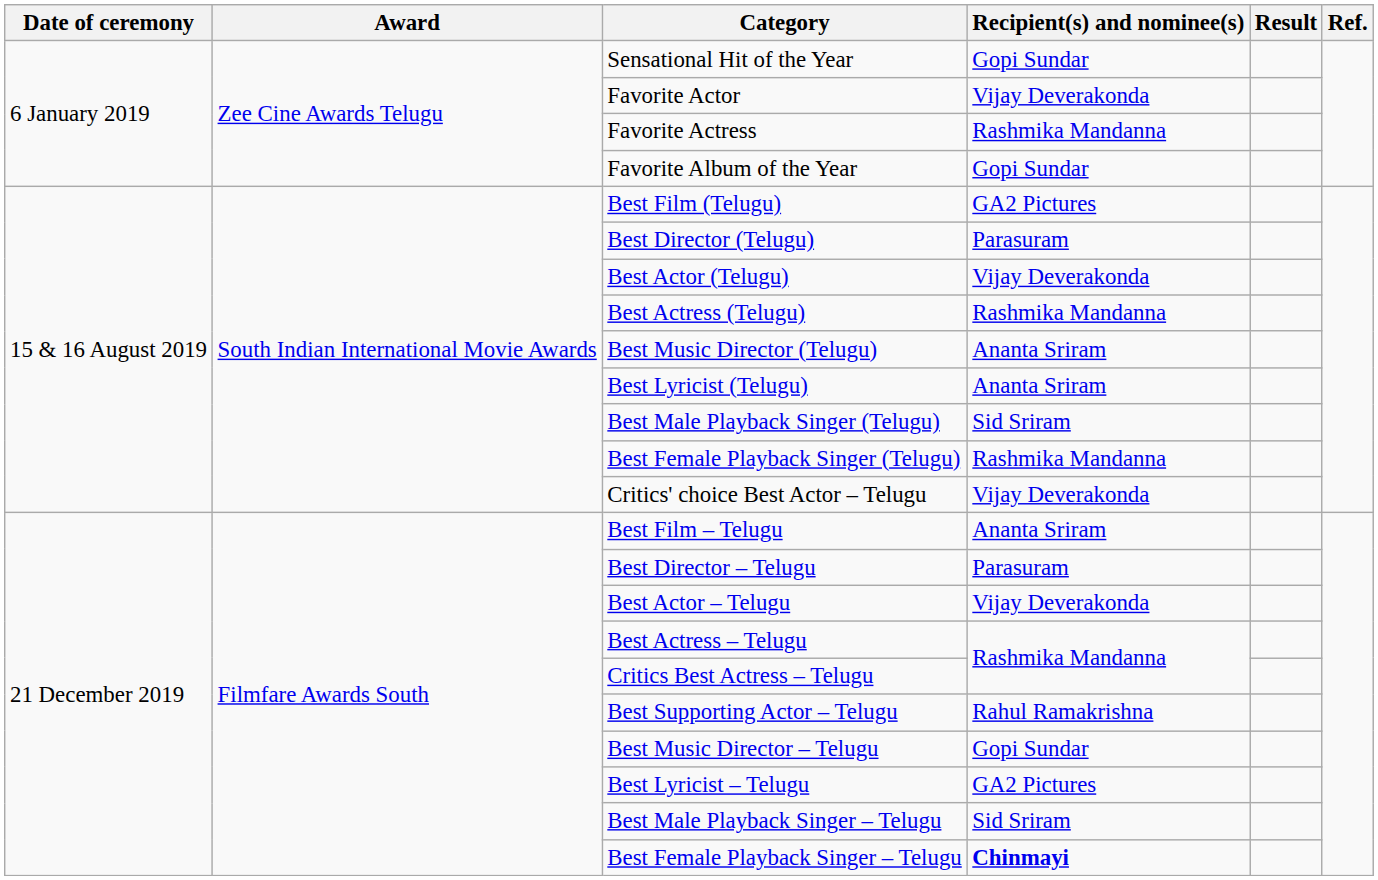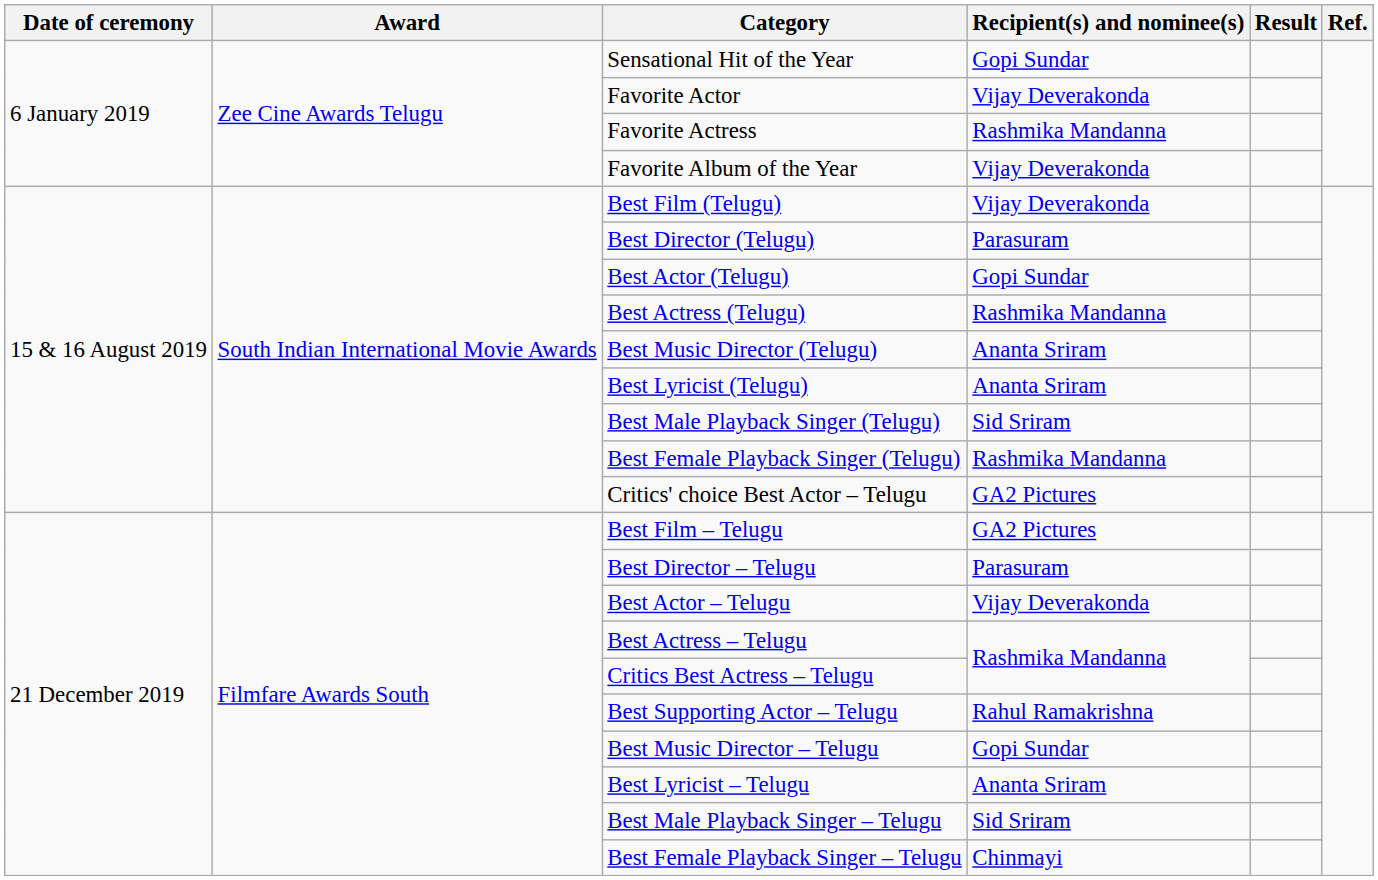 <table class="wikitable sortable">
 <tr>
 <th>Date of ceremony</th>
 <th>Award</th>
 <th>Category</th>
 <th>Recipient(s) and nominee(s)</th>
 <th>Result</th>
 <th>Ref.</th>
 </tr>
 <tr>
 <td rowspan="4">6 January 2019</td>
 <td rowspan="4"><a href='#'>Zee Cine Awards Telugu</a></td>
 <td>Sensational Hit of the Year</td>
 <td><a href='#'>Gopi Sundar</a></td>
 <td></td>
 <td rowspan="4"></td>
 </tr>
 <tr>
 <td>Favorite Actor</td>
 <td><a href='#'>Vijay Deverakonda</a></td>
 <td></td>
 </tr>
 <tr>
 <td>Favorite Actress</td>
 <td><a href='#'>Rashmika Mandanna</a></td>
 <td></td>
 </tr>
 <tr>
 <td>Favorite Album of the Year</td>
-<td><a href='#'>Gopi Sundar</a></td>
+<td><a href='#'>Vijay Deverakonda</a></td>
 <td></td>
 </tr>
 <tr>
 <td rowspan="9">15 & 16 August 2019</td>
 <td rowspan="9"><a href='#'>South Indian International Movie Awards</a></td>
 <td><a href='#'>Best Film (Telugu)</a></td>
-<td><a href='#'>GA2 Pictures</a></td>
+<td><a href='#'>Vijay Deverakonda</a></td>
 <td></td>
 <td rowspan="9"></td>
 </tr>
 <tr>
 <td><a href='#'>Best Director (Telugu)</a></td>
 <td><a href='#'>Parasuram</a></td>
 <td></td>
 </tr>
 <tr>
 <td><a href='#'>Best Actor (Telugu)</a></td>
-<td><a href='#'>Vijay Deverakonda</a></td>
+<td><a href='#'>Gopi Sundar</a></td>
 <td></td>
 </tr>
 <tr>
 <td><a href='#'>Best Actress (Telugu)</a></td>
 <td><a href='#'>Rashmika Mandanna</a></td>
 <td></td>
 </tr>
 <tr>
 <td><a href='#'>Best Music Director (Telugu)</a></td>
 <td><a href='#'>Ananta Sriram</a></td>
 <td></td>
 </tr>
 <tr>
 <td><a href='#'>Best Lyricist (Telugu)</a></td>
 <td><a href='#'>Ananta Sriram</a></td>
 <td></td>
 </tr>
 <tr>
 <td><a href='#'>Best Male Playback Singer (Telugu)</a></td>
 <td><a href='#'>Sid Sriram</a></td>
 <td></td>
 </tr>
 <tr>
 <td><a href='#'>Best Female Playback Singer (Telugu)</a></td>
 <td><a href='#'>Rashmika Mandanna</a></td>
 <td></td>
 </tr>
 <tr>
 <td>Critics' choice Best Actor – Telugu</td>
-<td><a href='#'>Vijay Deverakonda</a></td>
+<td><a href='#'>GA2 Pictures</a></td>
 <td></td>
 </tr>
 <tr>
 <td rowspan="10">21 December 2019</td>
 <td rowspan="10"><a href='#'>Filmfare Awards South</a></td>
 <td><a href='#'>Best Film – Telugu</a></td>
-<td><a href='#'>Ananta Sriram</a></td>
+<td><a href='#'>GA2 Pictures</a></td>
 <td></td>
 <td rowspan="10"></td>
 </tr>
 <tr>
 <td><a href='#'>Best Director – Telugu</a></td>
 <td><a href='#'>Parasuram</a></td>
 <td></td>
 </tr>
 <tr>
 <td><a href='#'>Best Actor – Telugu</a></td>
 <td><a href='#'>Vijay Deverakonda</a></td>
 <td></td>
 </tr>
 <tr>
 <td><a href='#'>Best Actress – Telugu</a></td>
 <td rowspan="2"><a href='#'>Rashmika Mandanna</a></td>
 <td></td>
 </tr>
 <tr>
 <td><a href='#'>Critics Best Actress – Telugu</a></td>
 <td></td>
 </tr>
 <tr>
 <td><a href='#'>Best Supporting Actor – Telugu</a></td>
 <td><a href='#'>Rahul Ramakrishna</a></td>
 <td></td>
 </tr>
 <tr>
 <td><a href='#'>Best Music Director – Telugu</a></td>
 <td><a href='#'>Gopi Sundar</a></td>
 <td></td>
 </tr>
 <tr>
 <td><a href='#'>Best Lyricist – Telugu</a></td>
-<td><a href='#'>GA2 Pictures</a></td>
+<td><a href='#'>Ananta Sriram</a></td>
 <td></td>
 </tr>
 <tr>
 <td><a href='#'>Best Male Playback Singer – Telugu</a></td>
 <td><a href='#'>Sid Sriram</a></td>
 <td></td>
 </tr>
 <tr>
 <td><a href='#'>Best Female Playback Singer – Telugu</a></td>
-<td><strong><a href='#'>Chinmayi</a></strong></td>
+<td><a href='#'>Chinmayi</a></td>
 <td></td>
 </tr>
 </table>
